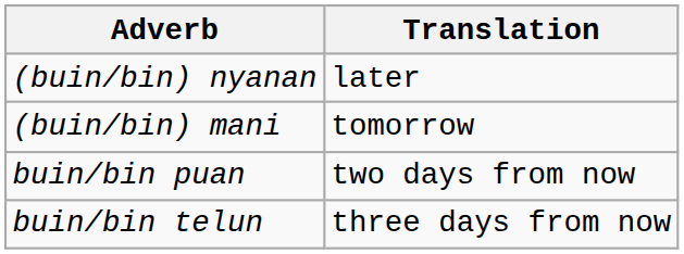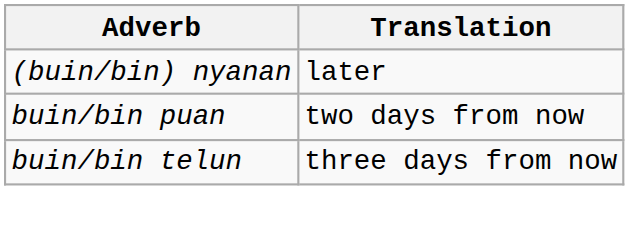 <table class="wikitable">
 <tr>
 <th>Adverb</th>
 <th>Translation</th>
 </tr>
 <tr>
 <td><em>(buin/bin) nyanan</em></td>
 <td>later</td>
 </tr>
 <tr>
-<td><em>(buin/bin) mani</em></td>
-<td>tomorrow</td>
-</tr>
-<tr>
 <td><em>buin/bin puan</em></td>
 <td>two days from now</td>
 </tr>
 <tr>
 <td><em>buin/bin telun</em></td>
 <td>three days from now</td>
 </tr>
 </table>
